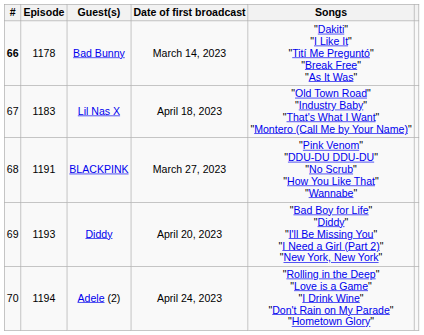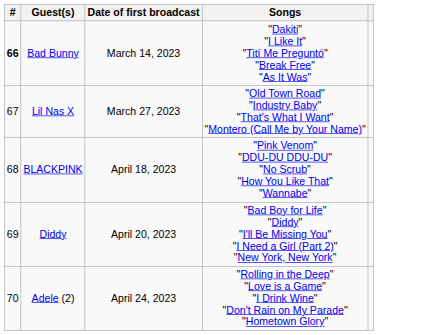 <table class="wikitable" style="text-align:center">
 <tr>
 <th>#</th>
-<th>Episode</th>
 <th>Guest(s)</th>
 <th>Date of first broadcast</th>
 <th>Songs</th>
 <th></th>
 </tr>
 <tr>
 <td><strong>66</strong></td>
-<td>1178</td>
 <td><a href='#'>Bad Bunny</a></td>
 <td scope="row">March 14, 2023</td>
 <td>"<a href='#'>Dakiti</a>"<br>"<a href='#'>I Like It</a>"<br>"<a href='#'>Tití Me Preguntó</a>"<br>"<a href='#'>Break Free</a>"<br>"<a href='#'>As It Was</a>"</td>
 <td></td>
 </tr>
 <tr>
 <td>67</td>
-<td>1183</td>
 <td><a href='#'>Lil Nas X</a></td>
-<td scope="row">April 18, 2023</td>
+<td scope="row">March 27, 2023</td>
 <td>"<a href='#'>Old Town Road</a>"<br>"<a href='#'>Industry Baby</a>"<br>"<a href='#'>That's What I Want</a>"<br>"<a href='#'>Montero (Call Me by Your Name)</a>"</td>
 <td></td>
 </tr>
 <tr>
 <td>68</td>
-<td>1191</td>
 <td><a href='#'>BLACKPINK</a></td>
-<td scope="row">March 27, 2023</td>
+<td scope="row">April 18, 2023</td>
 <td>"<a href='#'>Pink Venom</a>"<br>"<a href='#'>DDU-DU DDU-DU</a>"<br>"<a href='#'>No Scrub</a>"<br>"<a href='#'>How You Like That</a>"<br>"<a href='#'>Wannabe</a>"</td>
 <td></td>
 </tr>
 <tr>
 <td>69</td>
-<td>1193</td>
 <td><a href='#'>Diddy</a></td>
 <td>April 20, 2023</td>
 <td>"<a href='#'>Bad Boy for Life</a>"<br>"<a href='#'>Diddy</a>"<br>"<a href='#'>I'll Be Missing You</a>"<br>"<a href='#'>I Need a Girl (Part 2)</a>"<br>"<a href='#'>New York, New York</a>"</td>
 <td></td>
 </tr>
 <tr>
 <td>70</td>
-<td>1194</td>
 <td><a href='#'>Adele</a> (2)</td>
 <td>April 24, 2023</td>
 <td>"<a href='#'>Rolling in the Deep</a>"<br>"<a href='#'>Love is a Game</a>"<br>"<a href='#'>I Drink Wine</a>"<br>"<a href='#'>Don't Rain on My Parade</a>"<br>"<a href='#'>Hometown Glory</a>"</td>
 <td></td>
 </tr>
 </table>
